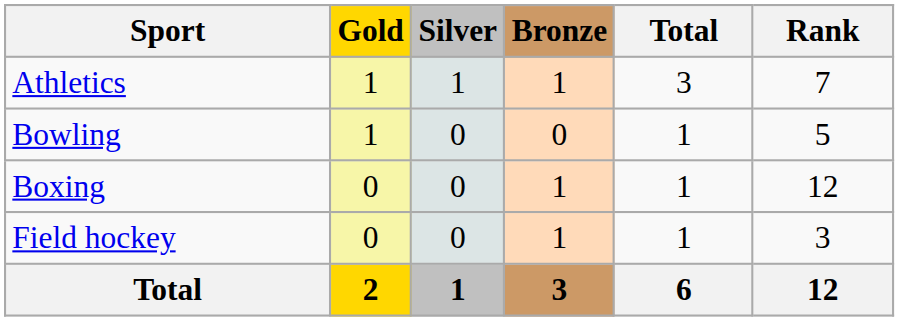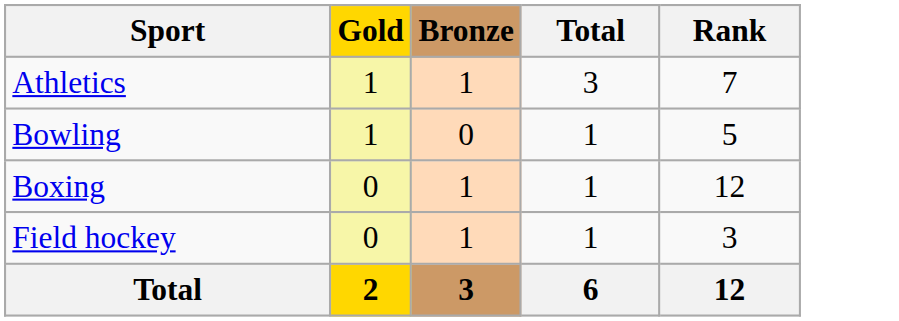 <table class="wikitable sortable" style="text-align:center; font-size:95%">
 <tr>
 <th width=150>Sport</th>
 <th style="background-color:gold; width=60;"><strong>Gold</strong></th>
-<th style="background-color:silver; width=60;"><strong>Silver</strong></th>
 <th style="background-color:#cc9966; width=60;"><strong>Bronze</strong></th>
 <th width=60>Total</th>
 <th width=60>Rank</th>
 </tr>
 <tr>
 <td align=left> <a href='#'>Athletics</a></td>
 <td bgcolor=#f7f6a8>1</td>
-<td bgcolor=#dce5e5>1</td>
 <td bgcolor=#ffdab9>1</td>
 <td>3</td>
 <td>7</td>
 </tr>
 <tr>
 <td align=left> <a href='#'>Bowling</a></td>
 <td bgcolor=#f7f6a8>1</td>
-<td bgcolor=#dce5e5>0</td>
 <td bgcolor=#ffdab9>0</td>
 <td>1</td>
 <td>5</td>
 </tr>
 <tr>
 <td align=left> <a href='#'>Boxing</a></td>
 <td bgcolor=#f7f6a8>0</td>
-<td bgcolor=#dce5e5>0</td>
 <td bgcolor=#ffdab9>1</td>
 <td>1</td>
 <td>12</td>
 </tr>
 <tr>
 <td align=left> <a href='#'>Field hockey</a></td>
 <td bgcolor=#f7f6a8>0</td>
-<td bgcolor=#dce5e5>0</td>
 <td bgcolor=#ffdab9>1</td>
 <td>1</td>
 <td>3</td>
 </tr>
 <tr>
 <th>Total</th>
 <th style="background-color:gold; width=60;">2</th>
-<th style="background-color:silver; width=60;">1</th>
 <th style="background-color:#cc9966; width=60;">3</th>
 <th>6</th>
 <th>12</th>
 </tr>
 </table>
